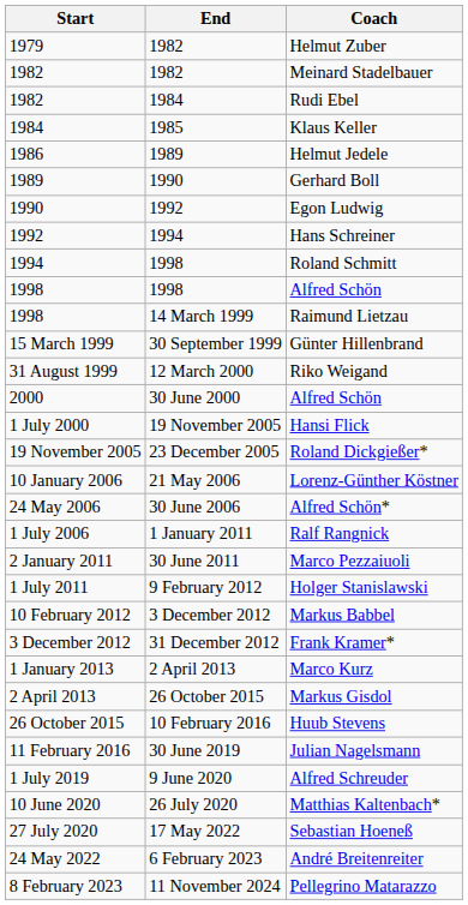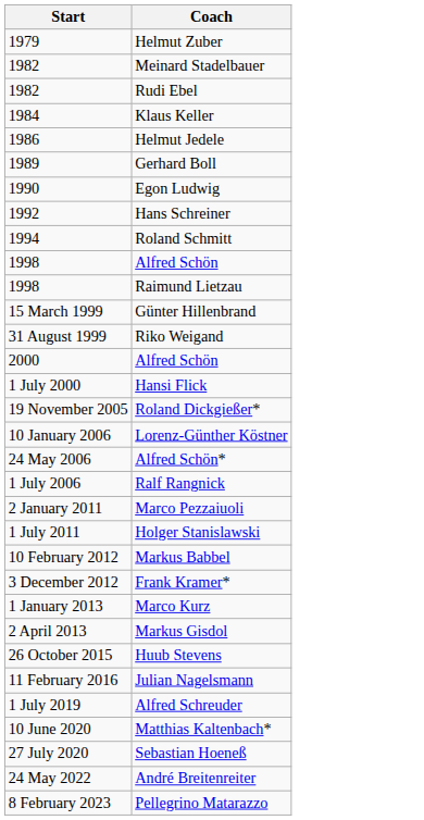 <table class="wikitable">
 <tr>
 <th>Start</th>
-<th>End</th>
 <th>Coach</th>
 </tr>
 <tr>
 <td>1979</td>
-<td>1982</td>
 <td> Helmut Zuber</td>
 </tr>
 <tr>
-<td>1982</td>
 <td>1982</td>
 <td> Meinard Stadelbauer</td>
 </tr>
 <tr>
 <td>1982</td>
-<td>1984</td>
 <td> Rudi Ebel</td>
 </tr>
 <tr>
 <td>1984</td>
-<td>1985</td>
 <td> Klaus Keller</td>
 </tr>
 <tr>
 <td>1986</td>
-<td>1989</td>
 <td> Helmut Jedele</td>
 </tr>
 <tr>
 <td>1989</td>
-<td>1990</td>
 <td> Gerhard Boll</td>
 </tr>
 <tr>
 <td>1990</td>
-<td>1992</td>
 <td> Egon Ludwig</td>
 </tr>
 <tr>
 <td>1992</td>
-<td>1994</td>
 <td> Hans Schreiner</td>
 </tr>
 <tr>
 <td>1994</td>
-<td>1998</td>
 <td> Roland Schmitt</td>
 </tr>
 <tr>
-<td>1998</td>
 <td>1998</td>
 <td> <a href='#'>Alfred Schön</a></td>
 </tr>
 <tr>
 <td>1998</td>
-<td>14 March 1999</td>
 <td> Raimund Lietzau</td>
 </tr>
 <tr>
 <td>15 March 1999</td>
-<td>30 September 1999</td>
 <td> Günter Hillenbrand</td>
 </tr>
 <tr>
 <td>31 August 1999</td>
-<td>12 March 2000</td>
 <td> Riko Weigand</td>
 </tr>
 <tr>
 <td>2000</td>
-<td>30 June 2000</td>
 <td> <a href='#'>Alfred Schön</a></td>
 </tr>
 <tr>
 <td>1 July 2000</td>
-<td>19 November 2005</td>
 <td> <a href='#'>Hansi Flick</a></td>
 </tr>
 <tr>
 <td>19 November 2005</td>
-<td>23 December 2005</td>
 <td> <a href='#'>Roland Dickgießer</a>*</td>
 </tr>
 <tr>
 <td>10 January 2006</td>
-<td>21 May 2006</td>
 <td> <a href='#'>Lorenz-Günther Köstner</a></td>
 </tr>
 <tr>
 <td>24 May 2006</td>
-<td>30 June 2006</td>
 <td> <a href='#'>Alfred Schön</a>*</td>
 </tr>
 <tr>
 <td>1 July 2006</td>
-<td>1 January 2011</td>
 <td> <a href='#'>Ralf Rangnick</a></td>
 </tr>
 <tr>
 <td>2 January 2011</td>
-<td>30 June 2011</td>
 <td> <a href='#'>Marco Pezzaiuoli</a></td>
 </tr>
 <tr>
 <td>1 July 2011</td>
-<td>9 February 2012</td>
 <td> <a href='#'>Holger Stanislawski</a></td>
 </tr>
 <tr>
 <td>10 February 2012</td>
-<td>3 December 2012</td>
 <td> <a href='#'>Markus Babbel</a></td>
 </tr>
 <tr>
 <td>3 December 2012</td>
-<td>31 December 2012</td>
 <td> <a href='#'>Frank Kramer</a>*</td>
 </tr>
 <tr>
 <td>1 January 2013</td>
-<td>2 April 2013</td>
 <td> <a href='#'>Marco Kurz</a></td>
 </tr>
 <tr>
 <td>2 April 2013</td>
-<td>26 October 2015</td>
 <td> <a href='#'>Markus Gisdol</a></td>
 </tr>
 <tr>
 <td>26 October 2015</td>
-<td>10 February 2016</td>
 <td> <a href='#'>Huub Stevens</a></td>
 </tr>
 <tr>
 <td>11 February 2016</td>
-<td>30 June 2019</td>
 <td> <a href='#'>Julian Nagelsmann</a></td>
 </tr>
 <tr>
 <td>1 July 2019</td>
-<td>9 June 2020</td>
 <td> <a href='#'>Alfred Schreuder</a></td>
 </tr>
 <tr>
 <td>10 June 2020</td>
-<td>26 July 2020</td>
 <td> <a href='#'>Matthias Kaltenbach</a>*</td>
 </tr>
 <tr>
 <td>27 July 2020</td>
-<td>17 May 2022</td>
 <td> <a href='#'>Sebastian Hoeneß</a></td>
 </tr>
 <tr>
 <td>24 May 2022</td>
-<td>6 February 2023</td>
 <td> <a href='#'>André Breitenreiter</a></td>
 </tr>
 <tr>
 <td>8 February 2023</td>
-<td>11 November 2024</td>
 <td> <a href='#'>Pellegrino Matarazzo</a></td>
 </tr>
 </table>
